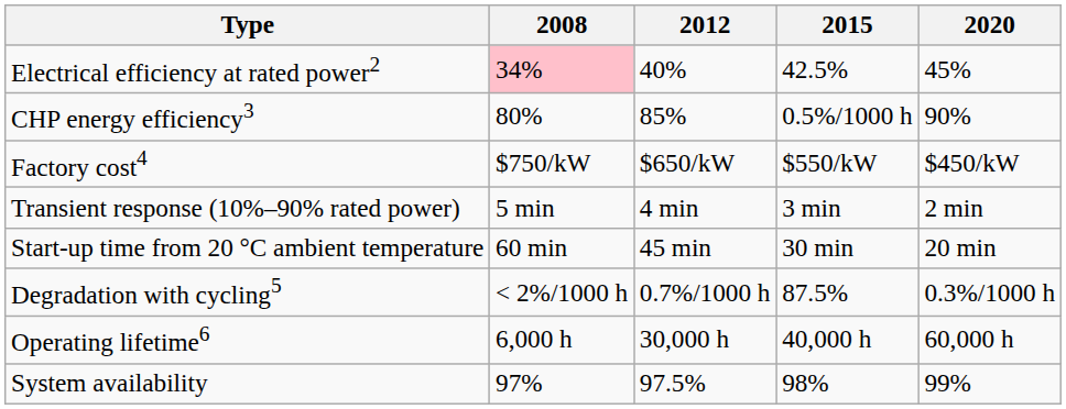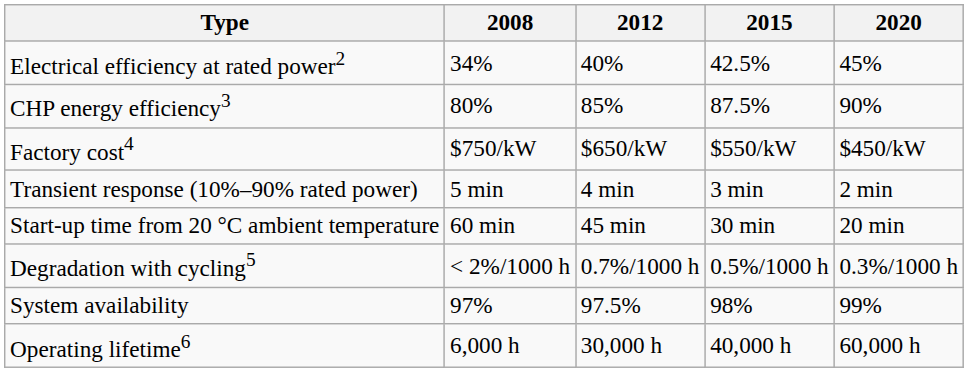 <table class="wikitable">
 <tr>
 <th>Type</th>
 <th>2008</th>
 <th>2012</th>
 <th>2015</th>
 <th>2020</th>
 </tr>
 <tr>
 <td>Electrical efficiency at rated power<sup>2</sup></td>
-<td style="background: pink;">34%</td>
+<td>34%</td>
 <td>40%</td>
 <td>42.5%</td>
 <td>45%</td>
 </tr>
 <tr>
 <td>CHP energy efficiency<sup>3</sup></td>
 <td>80%</td>
 <td>85%</td>
-<td>0.5%/1000 h</td>
+<td>87.5%</td>
 <td>90%</td>
 </tr>
 <tr>
 <td>Factory cost<sup>4</sup></td>
 <td>$750/kW</td>
 <td>$650/kW</td>
 <td>$550/kW</td>
 <td>$450/kW</td>
 </tr>
 <tr>
 <td>Transient response (10%–90% rated power)</td>
 <td>5 min</td>
 <td>4 min</td>
 <td>3 min</td>
 <td>2 min</td>
 </tr>
 <tr>
 <td>Start-up time from 20 °C ambient temperature</td>
 <td>60 min</td>
 <td>45 min</td>
 <td>30 min</td>
 <td>20 min</td>
 </tr>
 <tr>
 <td>Degradation with cycling<sup>5</sup></td>
 <td>< 2%/1000 h</td>
 <td>0.7%/1000 h</td>
-<td>87.5%</td>
+<td>0.5%/1000 h</td>
 <td>0.3%/1000 h</td>
+</tr>
+<tr>
+<td>System availability</td>
+<td>97%</td>
+<td>97.5%</td>
+<td>98%</td>
+<td>99%</td>
 </tr>
 <tr>
 <td>Operating lifetime<sup>6</sup></td>
 <td>6,000 h</td>
 <td>30,000 h</td>
 <td>40,000 h</td>
 <td>60,000 h</td>
 </tr>
-<tr>
-<td>System availability</td>
-<td>97%</td>
-<td>97.5%</td>
-<td>98%</td>
-<td>99%</td>
-</tr>
 </table>
